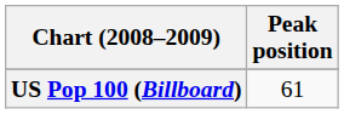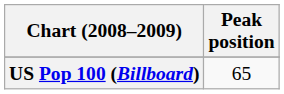 <table class="wikitable sortable plainrowheaders">
 <tr>
 <th>Chart (2008–2009)</th>
 <th>Peak<br>position</th>
 </tr>
 <tr>
 </tr>
 <tr>
 </tr>
 <tr>
 </tr>
 <tr>
 </tr>
 <tr>
 </tr>
 <tr>
 <th scope="row">US <a href='#'>Pop 100</a> (<em><a href='#'>Billboard</a></em>)</th>
-<td style="text-align:center;">61</td>
+<td style="text-align:center;">65</td>
 </tr>
 </table>
